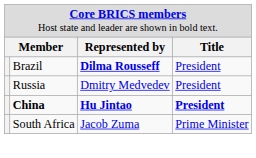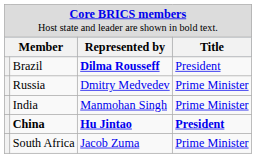 <table class="wikitable">
 <tr>
 <td colspan="4" style="text-align: center; background:Gainsboro"><strong><a href='#'>Core BRICS members</a></strong><br><small>Host state and leader are shown in bold text.</small></td>
 </tr>
 <tr style="background:LightSteelBlue; text-align:center;">
 <th colspan=2>Member</th>
 <th>Represented by</th>
 <th>Title</th>
 </tr>
 <tr>
 <th></th>
 <td>Brazil</td>
 <td><strong><a href='#'>Dilma Rousseff</a></strong></td>
 <td><a href='#'>President</a></td>
 </tr>
 <tr>
 <th></th>
 <td>Russia</td>
 <td><a href='#'>Dmitry Medvedev</a></td>
-<td><a href='#'>President</a></td>
+<td><a href='#'>Prime Minister</a></td>
+</tr>
+<tr>
+<th></th>
+<td>India</td>
+<td><a href='#'>Manmohan Singh</a></td>
+<td><a href='#'>Prime Minister</a></td>
 </tr>
 <tr>
 <th></th>
 <td><strong>China</strong></td>
 <td><strong><a href='#'>Hu Jintao</a></strong></td>
 <td><strong><a href='#'>President</a></strong></td>
 </tr>
 <tr>
 <th></th>
 <td>South Africa</td>
 <td><a href='#'>Jacob Zuma</a></td>
 <td><a href='#'>Prime Minister</a></td>
 </tr>
 </table>
